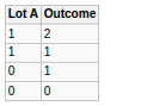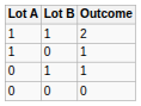 <table class="wikitable">
 <tr>
 <th>Lot A</th>
+<th>Lot B</th>
 <th>Outcome</th>
 </tr>
 <tr>
+<td>1</td>
 <td>1</td>
 <td>2</td>
 </tr>
 <tr>
 <td>1</td>
+<td>0</td>
 <td>1</td>
 </tr>
 <tr>
 <td>0</td>
 <td>1</td>
+<td>1</td>
 </tr>
 <tr>
 <td>0</td>
 <td>0</td>
+<td>0</td>
 </tr>
 </table>
